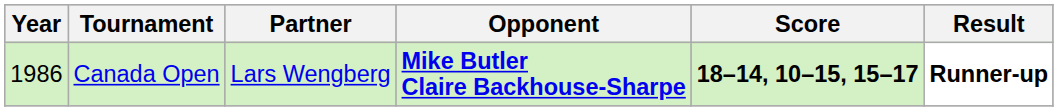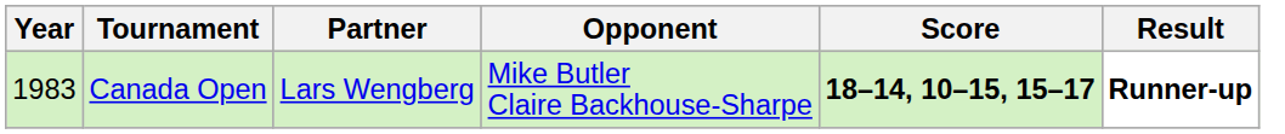 <table class="sortable wikitable" style="font-size: 90%;">
 <tr>
 <th>Year</th>
 <th>Tournament</th>
 <th>Partner</th>
 <th>Opponent</th>
 <th>Score</th>
 <th>Result</th>
 </tr>
 <tr style="background:#D4F1C5">
-<td align="center">1986</td>
+<td align="center">1983</td>
 <td align="left"><a href='#'>Canada Open</a></td>
 <td align="left"> <a href='#'>Lars Wengberg</a></td>
-<td align="left"><strong> <a href='#'>Mike Butler</a> <br>  <a href='#'>Claire Backhouse-Sharpe</a></strong></td>
+<td align="left"> <a href='#'>Mike Butler</a> <br>  <a href='#'>Claire Backhouse-Sharpe</a></td>
 <td align="left"><strong>18–14, 10–15, 15–17</strong></td>
 <td style="text-align:left; background:white"> <strong>Runner-up</strong></td>
 </tr>
 </table>
